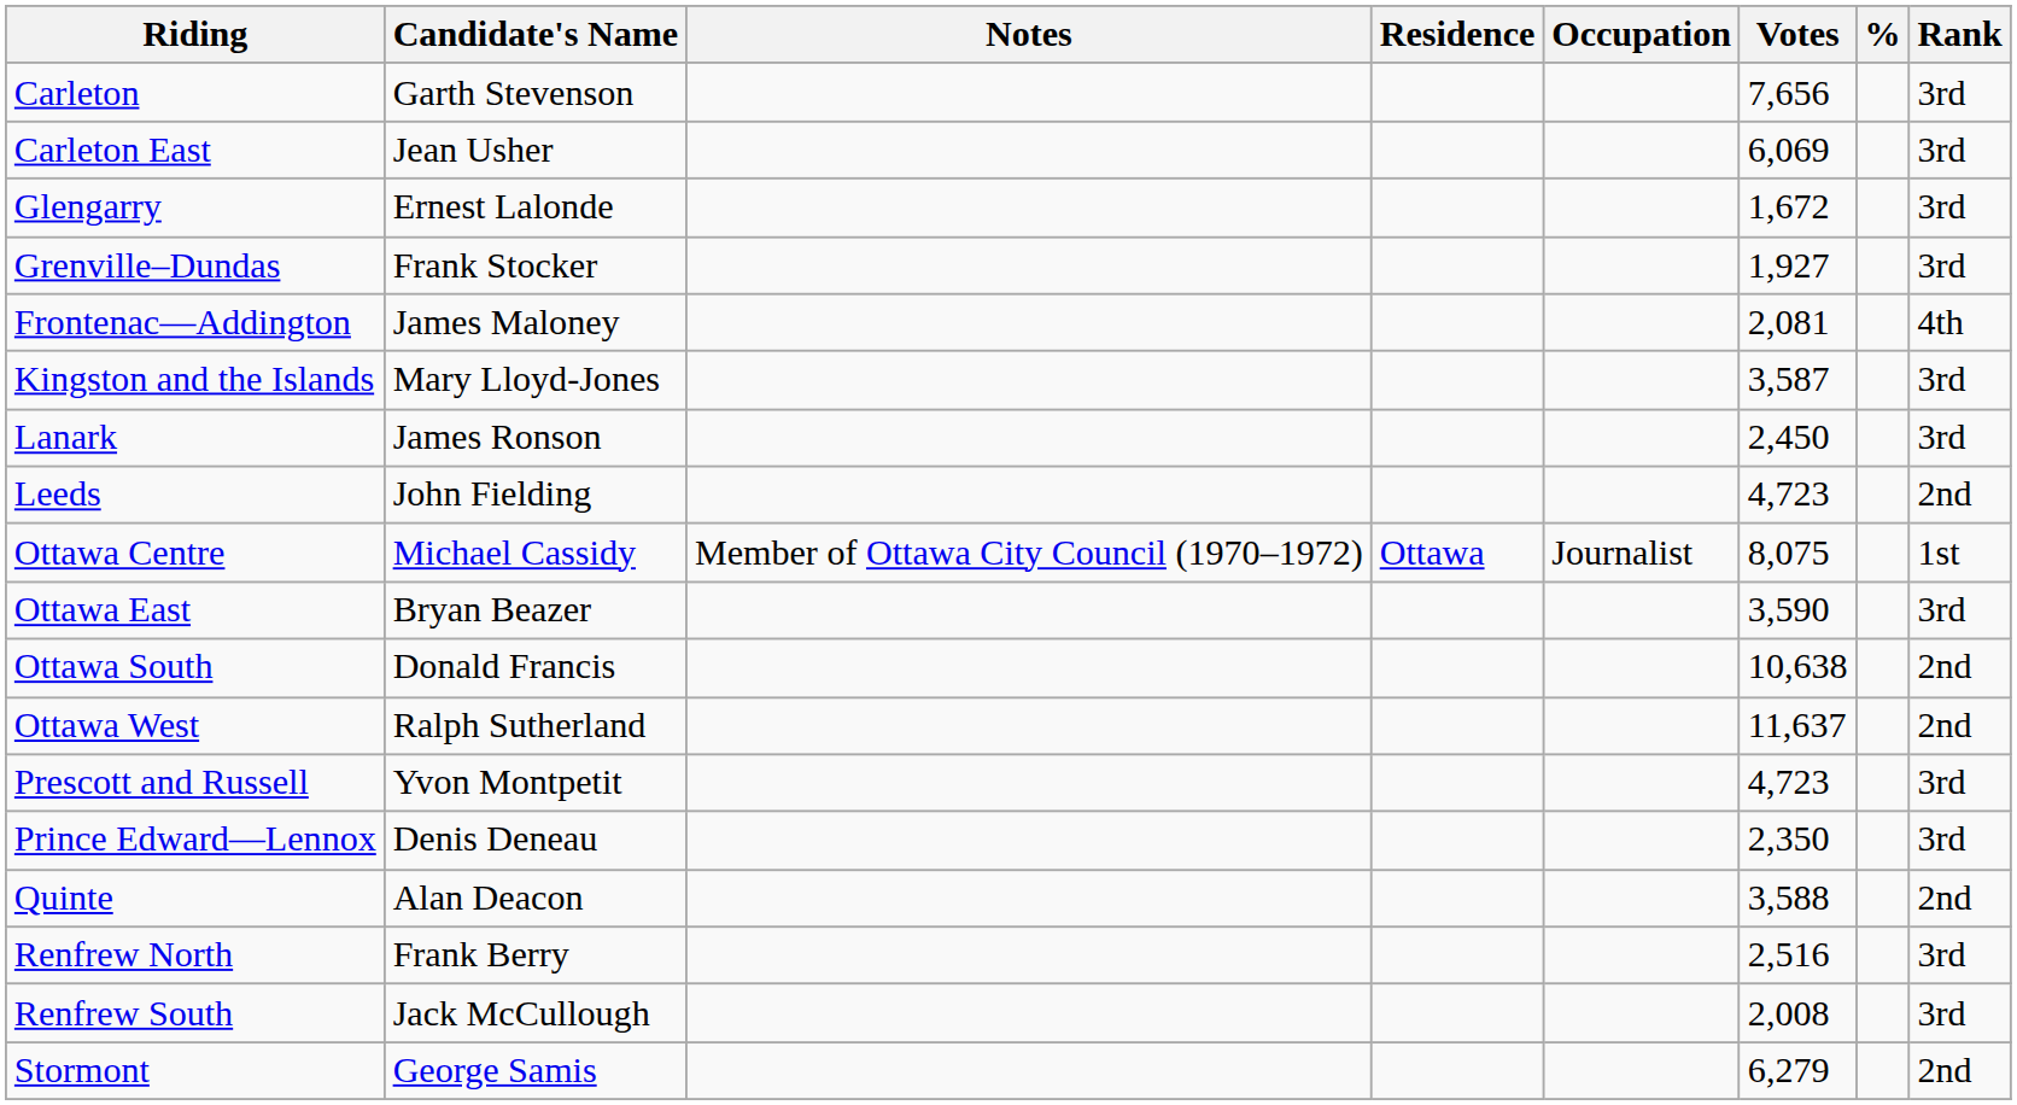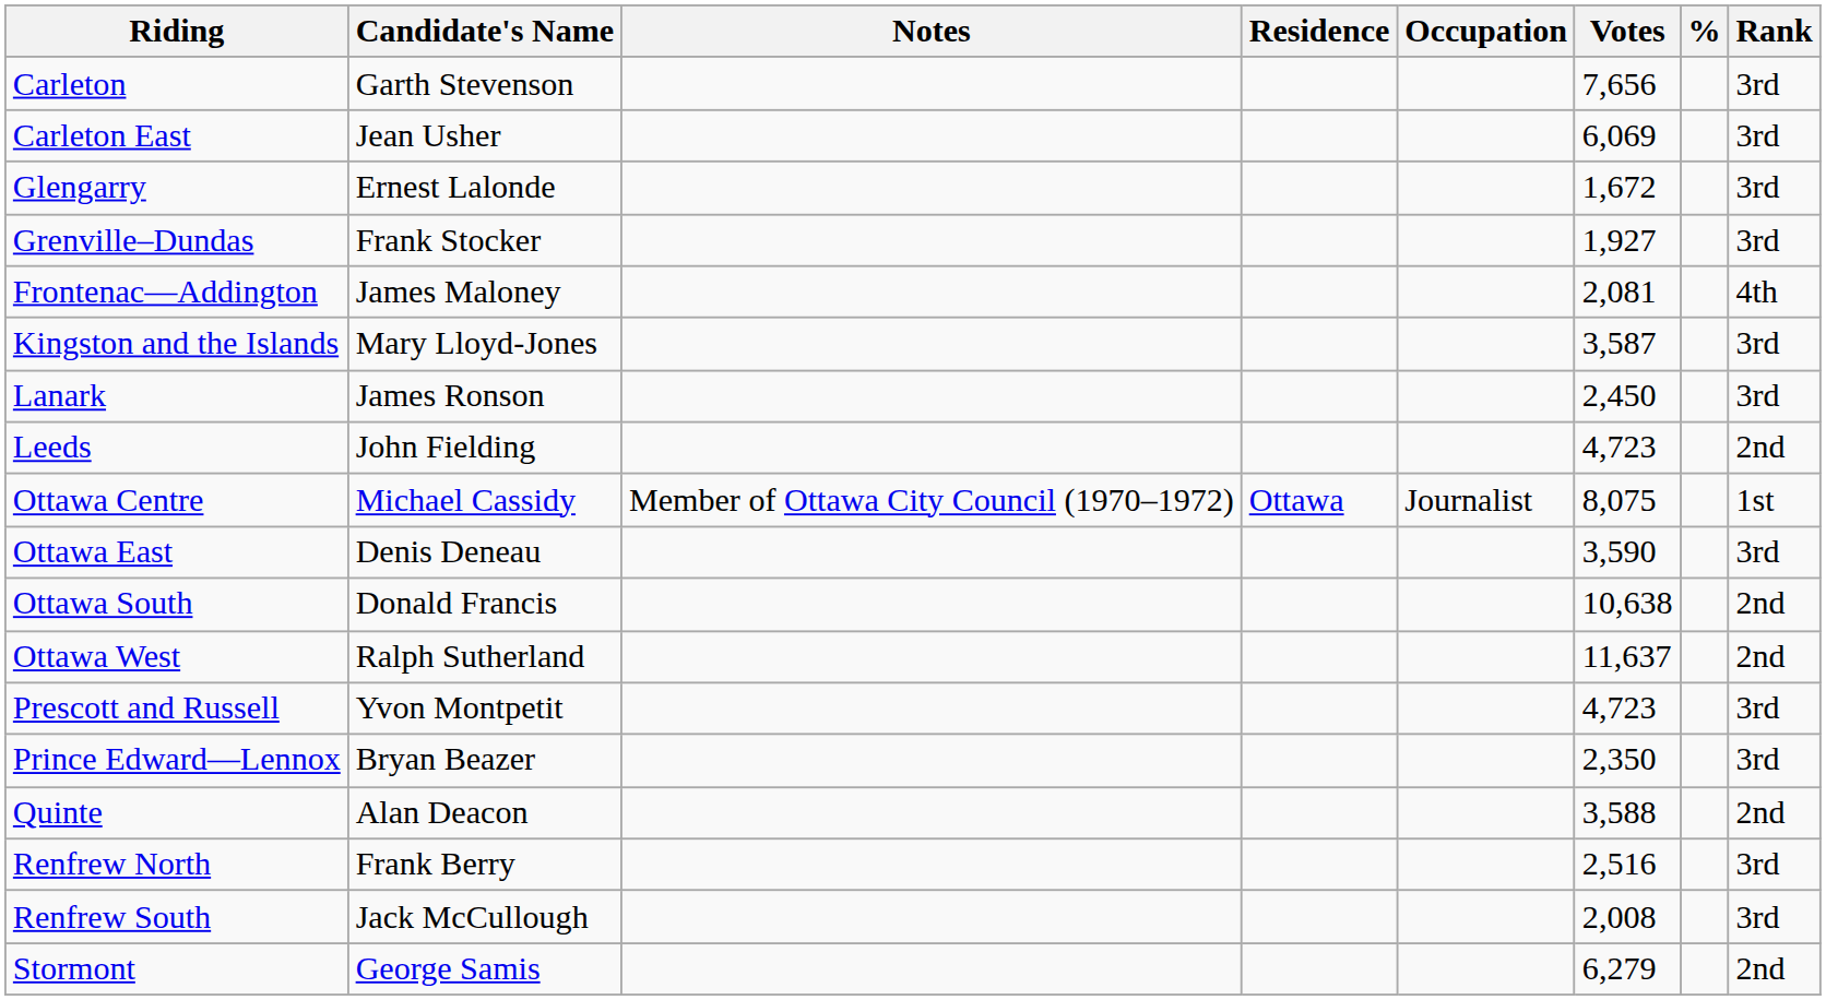 <table class="wikitable sortable">
 <tr>
 <th>Riding<br></th>
 <th>Candidate's Name</th>
 <th>Notes</th>
 <th>Residence</th>
 <th>Occupation</th>
 <th>Votes</th>
 <th>%</th>
 <th>Rank</th>
 </tr>
 <tr>
 <td><a href='#'>Carleton</a></td>
 <td>Garth Stevenson</td>
 <td></td>
 <td></td>
 <td></td>
 <td>7,656</td>
 <td></td>
 <td>3rd</td>
 </tr>
 <tr>
 <td><a href='#'>Carleton East</a></td>
 <td>Jean Usher</td>
 <td></td>
 <td></td>
 <td></td>
 <td>6,069</td>
 <td></td>
 <td>3rd</td>
 </tr>
 <tr>
 <td><a href='#'>Glengarry</a></td>
 <td>Ernest Lalonde</td>
 <td></td>
 <td></td>
 <td></td>
 <td>1,672</td>
 <td></td>
 <td>3rd</td>
 </tr>
 <tr>
 <td><a href='#'>Grenville–Dundas</a></td>
 <td>Frank Stocker</td>
 <td></td>
 <td></td>
 <td></td>
 <td>1,927</td>
 <td></td>
 <td>3rd</td>
 </tr>
 <tr>
 <td><a href='#'>Frontenac—Addington</a></td>
 <td>James Maloney</td>
 <td></td>
 <td></td>
 <td></td>
 <td>2,081</td>
 <td></td>
 <td>4th</td>
 </tr>
 <tr>
 <td><a href='#'>Kingston and the Islands</a></td>
 <td>Mary Lloyd-Jones</td>
 <td></td>
 <td></td>
 <td></td>
 <td>3,587</td>
 <td></td>
 <td>3rd</td>
 </tr>
 <tr>
 <td><a href='#'>Lanark</a></td>
 <td>James Ronson</td>
 <td></td>
 <td></td>
 <td></td>
 <td>2,450</td>
 <td></td>
 <td>3rd</td>
 </tr>
 <tr>
 <td><a href='#'>Leeds</a></td>
 <td>John Fielding</td>
 <td></td>
 <td></td>
 <td></td>
 <td>4,723</td>
 <td></td>
 <td>2nd</td>
 </tr>
 <tr>
 <td><a href='#'>Ottawa Centre</a></td>
 <td><a href='#'>Michael Cassidy</a></td>
 <td>Member of <a href='#'>Ottawa City Council</a> (1970–1972)</td>
 <td><a href='#'>Ottawa</a></td>
 <td>Journalist</td>
 <td>8,075</td>
 <td></td>
 <td>1st</td>
 </tr>
 <tr>
 <td><a href='#'>Ottawa East</a></td>
-<td>Bryan Beazer</td>
+<td>Denis Deneau</td>
 <td></td>
 <td></td>
 <td></td>
 <td>3,590</td>
 <td></td>
 <td>3rd</td>
 </tr>
 <tr>
 <td><a href='#'>Ottawa South</a></td>
 <td>Donald Francis</td>
 <td></td>
 <td></td>
 <td></td>
 <td>10,638</td>
 <td></td>
 <td>2nd</td>
 </tr>
 <tr>
 <td><a href='#'>Ottawa West</a></td>
 <td>Ralph Sutherland</td>
 <td></td>
 <td></td>
 <td></td>
 <td>11,637</td>
 <td></td>
 <td>2nd</td>
 </tr>
 <tr>
 <td><a href='#'>Prescott and Russell</a></td>
 <td>Yvon Montpetit</td>
 <td></td>
 <td></td>
 <td></td>
 <td>4,723</td>
 <td></td>
 <td>3rd</td>
 </tr>
 <tr>
 <td><a href='#'>Prince Edward—Lennox</a></td>
-<td>Denis Deneau</td>
+<td>Bryan Beazer</td>
 <td></td>
 <td></td>
 <td></td>
 <td>2,350</td>
 <td></td>
 <td>3rd</td>
 </tr>
 <tr>
 <td><a href='#'>Quinte</a></td>
 <td>Alan Deacon</td>
 <td></td>
 <td></td>
 <td></td>
 <td>3,588</td>
 <td></td>
 <td>2nd</td>
 </tr>
 <tr>
 <td><a href='#'>Renfrew North</a></td>
 <td>Frank Berry</td>
 <td></td>
 <td></td>
 <td></td>
 <td>2,516</td>
 <td></td>
 <td>3rd</td>
 </tr>
 <tr>
 <td><a href='#'>Renfrew South</a></td>
 <td>Jack McCullough</td>
 <td></td>
 <td></td>
 <td></td>
 <td>2,008</td>
 <td></td>
 <td>3rd</td>
 </tr>
 <tr>
 <td><a href='#'>Stormont</a></td>
 <td><a href='#'>George Samis</a></td>
 <td></td>
 <td></td>
 <td></td>
 <td>6,279</td>
 <td></td>
 <td>2nd</td>
 </tr>
 </table>
